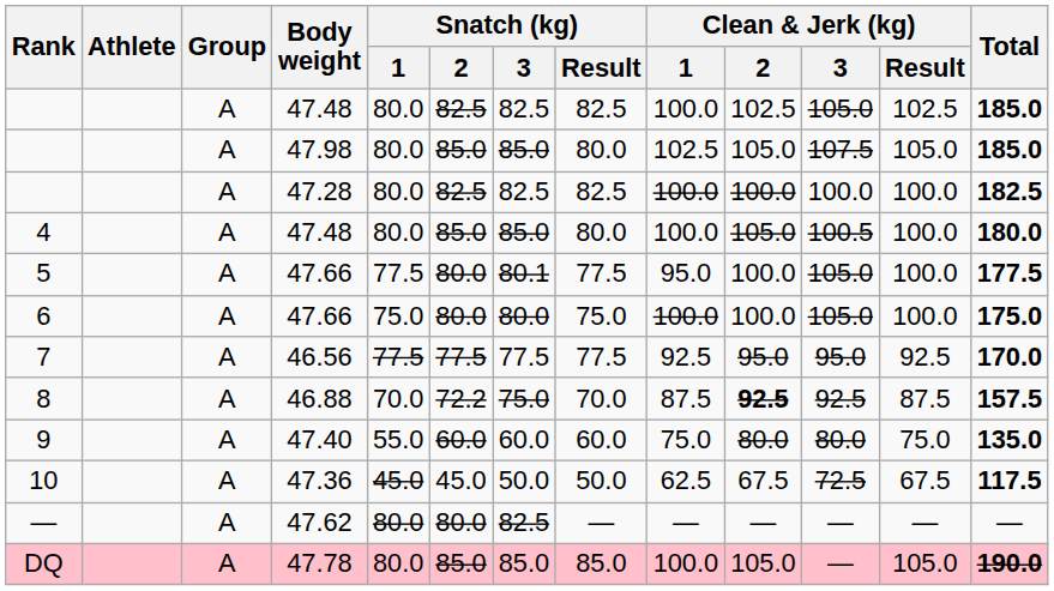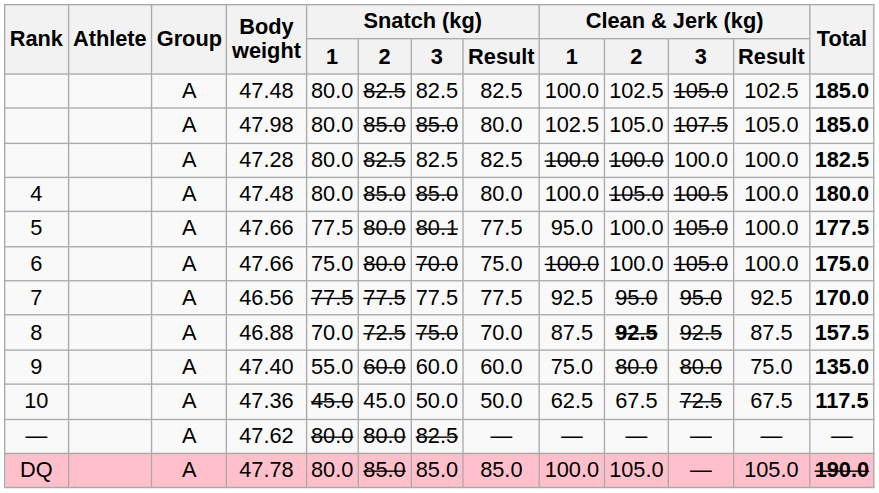 <table class = "wikitable" style="text-align:center;">
 <tr>
 <th rowspan=2 width=40>Rank</th>
 <th rowspan=2 width=250>Athlete</th>
 <th rowspan=2 width=50>Group</th>
 <th rowspan=2 width=60>Body weight</th>
 <th colspan=4>Snatch (kg)</th>
 <th colspan=4>Clean & Jerk (kg)</th>
 <th rowspan=2 width=60>Total</th>
 </tr>
 <tr>
 <th width=40>1</th>
 <th width=40>2</th>
 <th width=40>3</th>
 <th width=55>Result</th>
 <th width=40>1</th>
 <th width=40>2</th>
 <th width=40>3</th>
 <th width=55>Result</th>
 </tr>
 <tr>
 <td></td>
 <td align=left></td>
 <td>A</td>
 <td>47.48</td>
 <td>80.0</td>
 <td><s>82.5</s></td>
 <td>82.5</td>
 <td>82.5</td>
 <td>100.0</td>
 <td>102.5</td>
 <td><s>105.0</s></td>
 <td>102.5</td>
 <td><strong>185.0 </strong></td>
 </tr>
 <tr>
 <td></td>
 <td align=left></td>
 <td>A</td>
 <td>47.98</td>
 <td>80.0</td>
 <td><s>85.0</s></td>
 <td><s>85.0</s></td>
 <td>80.0</td>
 <td>102.5</td>
 <td>105.0</td>
 <td><s>107.5</s></td>
 <td>105.0</td>
 <td><strong>185.0 </strong></td>
 </tr>
 <tr>
 <td></td>
 <td align=left></td>
 <td>A</td>
 <td>47.28</td>
 <td>80.0</td>
 <td><s>82.5</s></td>
 <td>82.5</td>
 <td>82.5</td>
 <td><s>100.0</s></td>
 <td><s>100.0</s></td>
 <td>100.0</td>
 <td>100.0</td>
 <td><strong>182.5 </strong></td>
 </tr>
 <tr>
 <td>4</td>
 <td align=left></td>
 <td>A</td>
 <td>47.48</td>
 <td>80.0</td>
 <td><s>85.0</s></td>
 <td><s>85.0</s></td>
 <td>80.0</td>
 <td>100.0</td>
 <td><s>105.0</s></td>
 <td><s>100.5</s></td>
 <td>100.0</td>
 <td><strong>180.0 </strong></td>
 </tr>
 <tr>
 <td>5</td>
 <td align=left></td>
 <td>A</td>
 <td>47.66</td>
 <td>77.5</td>
 <td><s>80.0</s></td>
 <td><s>80.1</s></td>
 <td>77.5</td>
 <td>95.0</td>
 <td>100.0</td>
 <td><s>105.0</s></td>
 <td>100.0</td>
 <td><strong>177.5 </strong></td>
 </tr>
 <tr>
 <td>6</td>
 <td align=left></td>
 <td>A</td>
 <td>47.66</td>
 <td>75.0</td>
 <td><s>80.0</s></td>
-<td><s>80.0</s></td>
+<td><s>70.0</s></td>
 <td>75.0</td>
 <td><s>100.0</s></td>
 <td>100.0</td>
 <td><s>105.0</s></td>
 <td>100.0</td>
 <td><strong>175.0 </strong></td>
 </tr>
 <tr>
 <td>7</td>
 <td align=left></td>
 <td>A</td>
 <td>46.56</td>
 <td><s>77.5</s></td>
 <td><s>77.5</s></td>
 <td>77.5</td>
 <td>77.5</td>
 <td>92.5</td>
 <td><s>95.0</s></td>
 <td><s>95.0</s></td>
 <td>92.5</td>
 <td><strong>170.0 </strong></td>
 </tr>
 <tr>
 <td>8</td>
 <td align=left></td>
 <td>A</td>
 <td>46.88</td>
 <td>70.0</td>
-<td><s>72.2</s></td>
+<td><s>72.5</s></td>
 <td><s>75.0</s></td>
 <td>70.0</td>
 <td>87.5</td>
 <td><strong><s>92.5</s></strong></td>
 <td><s>92.5</s></td>
 <td>87.5</td>
 <td><strong>157.5 </strong></td>
 </tr>
 <tr>
 <td>9</td>
 <td align=left></td>
 <td>A</td>
 <td>47.40</td>
 <td>55.0</td>
 <td><s>60.0</s></td>
 <td>60.0</td>
 <td>60.0</td>
 <td>75.0</td>
 <td><s>80.0</s></td>
 <td><s>80.0</s></td>
 <td>75.0</td>
 <td><strong>135.0 </strong></td>
 </tr>
 <tr>
 <td>10</td>
 <td align=left></td>
 <td>A</td>
 <td>47.36</td>
 <td><s>45.0</s></td>
 <td>45.0</td>
 <td>50.0</td>
 <td>50.0</td>
 <td>62.5</td>
 <td>67.5</td>
 <td><s>72.5</s></td>
 <td>67.5</td>
 <td><strong>117.5 </strong></td>
 </tr>
 <tr>
 <td>—</td>
 <td align=left></td>
 <td>A</td>
 <td>47.62</td>
 <td><s>80.0</s></td>
 <td><s>80.0</s></td>
 <td><s>82.5</s></td>
 <td>—</td>
 <td>—</td>
 <td>—</td>
 <td>—</td>
 <td>—</td>
 <td>—</td>
 </tr>
 <tr bgcolor=pink>
 <td>DQ</td>
 <td align=left></td>
 <td>A</td>
 <td>47.78</td>
 <td>80.0</td>
 <td><s>85.0</s></td>
 <td>85.0</td>
 <td>85.0</td>
 <td>100.0</td>
 <td>105.0</td>
 <td>—</td>
 <td>105.0</td>
 <td><s><strong>190.0</strong></s></td>
 </tr>
 </table>
